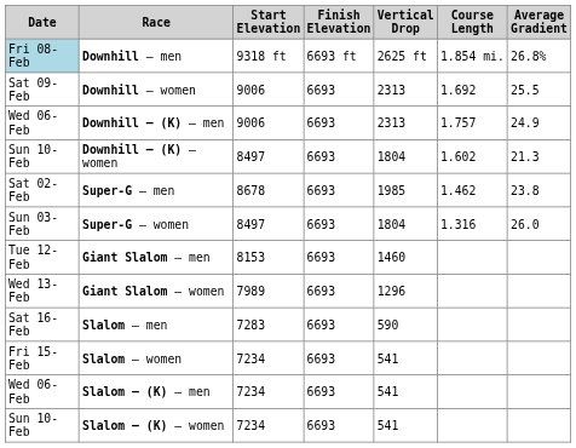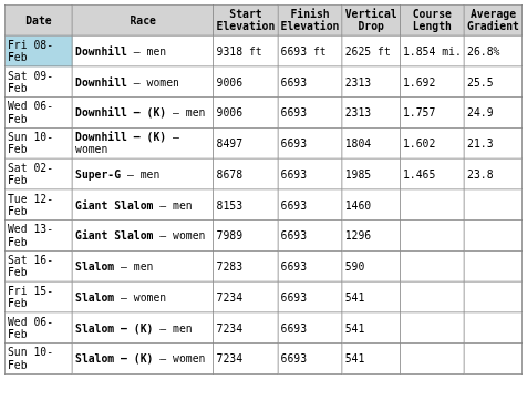 <table class="toccolours" border="1" cellpadding="3" style="border-collapse:collapse">
 <tr bgcolor=lightgrey>
 <th>Date</th>
 <th>Race</th>
 <th>Start<br>Elevation</th>
 <th>Finish<br>Elevation</th>
 <th>Vertical<br>Drop</th>
 <th>Course<br>Length</th>
 <th>Average<br>Gradient</th>
 </tr>
 <tr>
 <td style="background: lightblue;">Fri 08-Feb</td>
 <td><strong>Downhill</strong> – men</td>
 <td>9318 ft</td>
 <td>6693 ft</td>
 <td>2625 ft</td>
 <td>1.854 mi.</td>
 <td>26.8%</td>
 </tr>
 <tr>
 <td>Sat 09-Feb</td>
 <td><strong>Downhill</strong> – women</td>
 <td>9006</td>
 <td>6693</td>
 <td>2313</td>
 <td>1.692</td>
 <td>25.5</td>
 </tr>
 <tr>
 <td>Wed 06-Feb</td>
 <td><strong>Downhill – (K)</strong> – men</td>
 <td>9006</td>
 <td>6693</td>
 <td>2313</td>
 <td>1.757</td>
 <td>24.9</td>
 </tr>
 <tr>
 <td>Sun 10-Feb</td>
 <td><strong>Downhill – (K)</strong> – women</td>
 <td>8497</td>
 <td>6693</td>
 <td>1804</td>
 <td>1.602</td>
 <td>21.3</td>
 </tr>
 <tr>
 <td>Sat 02-Feb</td>
 <td><strong>Super-G</strong> – men</td>
 <td>8678</td>
 <td>6693</td>
 <td>1985</td>
-<td>1.462</td>
+<td>1.465</td>
 <td>23.8</td>
-</tr>
-<tr>
-<td>Sun 03-Feb</td>
-<td><strong>Super-G</strong> – women</td>
-<td>8497</td>
-<td>6693</td>
-<td>1804</td>
-<td>1.316</td>
-<td>26.0</td>
 </tr>
 <tr>
 <td>Tue 12-Feb</td>
 <td><strong>Giant Slalom</strong> – men</td>
 <td>8153</td>
 <td>6693</td>
 <td>1460</td>
 <td></td>
 <td></td>
 </tr>
 <tr>
 <td>Wed 13-Feb</td>
 <td><strong>Giant Slalom</strong> – women</td>
 <td>7989</td>
 <td>6693</td>
 <td>1296</td>
 <td></td>
 <td></td>
 </tr>
 <tr>
 <td>Sat 16-Feb</td>
 <td><strong>Slalom</strong> – men</td>
 <td>7283</td>
 <td>6693</td>
 <td>590</td>
 <td></td>
 <td></td>
 </tr>
 <tr>
 <td>Fri 15-Feb</td>
 <td><strong>Slalom</strong> – women</td>
 <td>7234</td>
 <td>6693</td>
 <td>541</td>
 <td></td>
 <td></td>
 </tr>
 <tr>
 <td>Wed 06-Feb</td>
 <td><strong>Slalom – (K)</strong> – men</td>
 <td>7234</td>
 <td>6693</td>
 <td>541</td>
 <td></td>
 <td></td>
 </tr>
 <tr>
 <td>Sun 10-Feb</td>
 <td><strong>Slalom – (K)</strong> – women</td>
 <td>7234</td>
 <td>6693</td>
 <td>541</td>
 <td></td>
 <td></td>
 </tr>
 </table>
